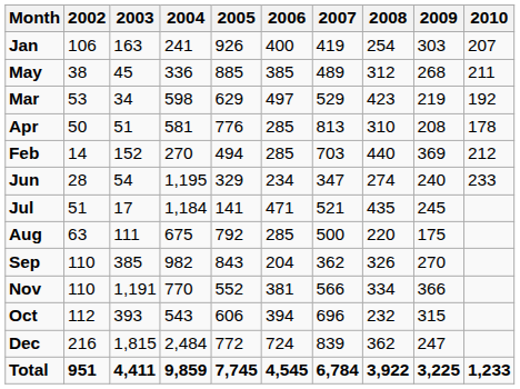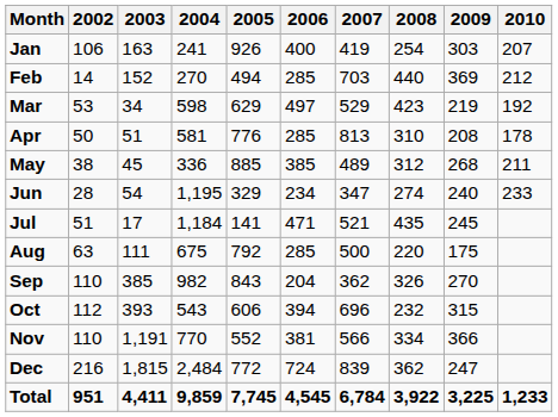 <table class="wikitable" style="margin: 1em auto 1em auto">
 <tr>
 <th>Month</th>
 <th>2002</th>
 <th>2003</th>
 <th>2004</th>
 <th>2005</th>
 <th>2006</th>
 <th>2007</th>
 <th>2008</th>
 <th>2009</th>
 <th>2010</th>
 </tr>
 <tr>
 <td><strong>Jan</strong></td>
 <td>106</td>
 <td>163</td>
 <td>241</td>
 <td>926</td>
 <td>400</td>
 <td>419</td>
 <td>254</td>
 <td>303</td>
 <td>207</td>
 </tr>
 <tr>
-<td><strong>May</strong></td>
-<td>38</td>
-<td>45</td>
-<td>336</td>
-<td>885</td>
-<td>385</td>
-<td>489</td>
-<td>312</td>
-<td>268</td>
-<td>211</td>
+<td><strong>Feb</strong></td>
+<td>14</td>
+<td>152</td>
+<td>270</td>
+<td>494</td>
+<td>285</td>
+<td>703</td>
+<td>440</td>
+<td>369</td>
+<td>212</td>
 </tr>
 <tr>
 <td><strong>Mar</strong></td>
 <td>53</td>
 <td>34</td>
 <td>598</td>
 <td>629</td>
 <td>497</td>
 <td>529</td>
 <td>423</td>
 <td>219</td>
 <td>192</td>
 </tr>
 <tr>
 <td><strong>Apr</strong></td>
 <td>50</td>
 <td>51</td>
 <td>581</td>
 <td>776</td>
 <td>285</td>
 <td>813</td>
 <td>310</td>
 <td>208</td>
 <td>178</td>
 </tr>
 <tr>
-<td><strong>Feb</strong></td>
-<td>14</td>
-<td>152</td>
-<td>270</td>
-<td>494</td>
-<td>285</td>
-<td>703</td>
-<td>440</td>
-<td>369</td>
-<td>212</td>
+<td><strong>May</strong></td>
+<td>38</td>
+<td>45</td>
+<td>336</td>
+<td>885</td>
+<td>385</td>
+<td>489</td>
+<td>312</td>
+<td>268</td>
+<td>211</td>
 </tr>
 <tr>
 <td><strong>Jun</strong></td>
 <td>28</td>
 <td>54</td>
 <td>1,195</td>
 <td>329</td>
 <td>234</td>
 <td>347</td>
 <td>274</td>
 <td>240</td>
 <td>233</td>
 </tr>
 <tr>
 <td><strong>Jul</strong></td>
 <td>51</td>
 <td>17</td>
 <td>1,184</td>
 <td>141</td>
 <td>471</td>
 <td>521</td>
 <td>435</td>
 <td>245</td>
 <td></td>
 </tr>
 <tr>
 <td><strong>Aug</strong></td>
 <td>63</td>
 <td>111</td>
 <td>675</td>
 <td>792</td>
 <td>285</td>
 <td>500</td>
 <td>220</td>
 <td>175</td>
 <td></td>
 </tr>
 <tr>
 <td><strong>Sep</strong></td>
 <td>110</td>
 <td>385</td>
 <td>982</td>
 <td>843</td>
 <td>204</td>
 <td>362</td>
 <td>326</td>
 <td>270</td>
 <td></td>
 </tr>
 <tr>
+<td><strong>Oct</strong></td>
+<td>112</td>
+<td>393</td>
+<td>543</td>
+<td>606</td>
+<td>394</td>
+<td>696</td>
+<td>232</td>
+<td>315</td>
+<td></td>
+</tr>
+<tr>
 <td><strong>Nov</strong></td>
 <td>110</td>
 <td>1,191</td>
 <td>770</td>
 <td>552</td>
 <td>381</td>
 <td>566</td>
 <td>334</td>
 <td>366</td>
-<td></td>
-</tr>
-<tr>
-<td><strong>Oct</strong></td>
-<td>112</td>
-<td>393</td>
-<td>543</td>
-<td>606</td>
-<td>394</td>
-<td>696</td>
-<td>232</td>
-<td>315</td>
 <td></td>
 </tr>
 <tr>
 <td><strong>Dec</strong></td>
 <td>216</td>
 <td>1,815</td>
 <td>2,484</td>
 <td>772</td>
 <td>724</td>
 <td>839</td>
 <td>362</td>
 <td>247</td>
 <td></td>
 </tr>
 <tr>
 <td><strong>Total</strong></td>
 <td><strong>951</strong></td>
 <td><strong>4,411</strong></td>
 <td><strong>9,859</strong></td>
 <td><strong>7,745</strong></td>
 <td><strong>4,545</strong></td>
 <td><strong>6,784</strong></td>
 <td><strong>3,922</strong></td>
 <td><strong>3,225</strong></td>
 <td><strong>1,233</strong></td>
 </tr>
 </table>
